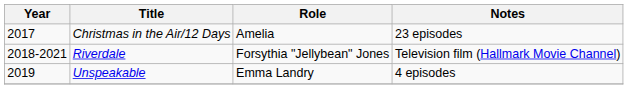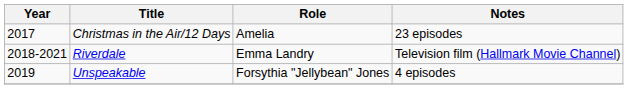 <table class="wikitable sortable">
 <tr>
 <th>Year</th>
 <th>Title</th>
 <th>Role</th>
 <th class="unsortable">Notes</th>
 </tr>
 <tr>
 <td>2017</td>
 <td><em>Christmas in the Air/12 Days</em></td>
 <td>Amelia</td>
 <td>23 episodes</td>
 </tr>
 <tr>
 <td>2018-2021</td>
 <td><em><a href='#'>Riverdale</a></em></td>
-<td>Forsythia "Jellybean" Jones</td>
+<td>Emma Landry</td>
 <td>Television film (<a href='#'>Hallmark Movie Channel</a>)</td>
 </tr>
 <tr>
 <td>2019</td>
 <td><em><a href='#'>Unspeakable</a></em></td>
-<td>Emma Landry</td>
+<td>Forsythia "Jellybean" Jones</td>
 <td>4 episodes</td>
 </tr>
 <tr>
 </tr>
 </table>
